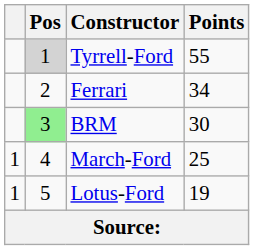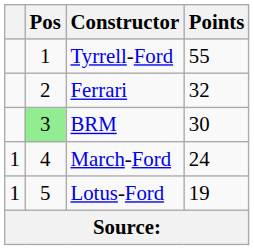 <table class="wikitable" style="font-size: 95%;">
 <tr>
 <th></th>
 <th>Pos</th>
 <th>Constructor</th>
 <th>Points</th>
 </tr>
 <tr>
 <td align="left"></td>
-<td align="center" style="background: lightgrey;">1</td>
+<td align="center">1</td>
 <td> <a href='#'>Tyrrell</a>-<a href='#'>Ford</a></td>
 <td align="left">55</td>
 </tr>
 <tr>
 <td align="left"></td>
 <td align="center">2</td>
 <td> <a href='#'>Ferrari</a></td>
-<td align="left">34</td>
+<td align="left">32</td>
 </tr>
 <tr>
 <td align="left"></td>
 <td align="center" style="background: lightgreen;">3</td>
 <td> <a href='#'>BRM</a></td>
 <td align="left">30</td>
 </tr>
 <tr>
 <td align="left"> 1</td>
 <td align="center">4</td>
 <td> <a href='#'>March</a>-<a href='#'>Ford</a></td>
-<td align="left">25</td>
+<td align="left">24</td>
 </tr>
 <tr>
 <td align="left"> 1</td>
 <td align="center">5</td>
 <td> <a href='#'>Lotus</a>-<a href='#'>Ford</a></td>
 <td align="left">19</td>
 </tr>
 <tr>
 <th colspan=4>Source:</th>
 </tr>
 </table>
